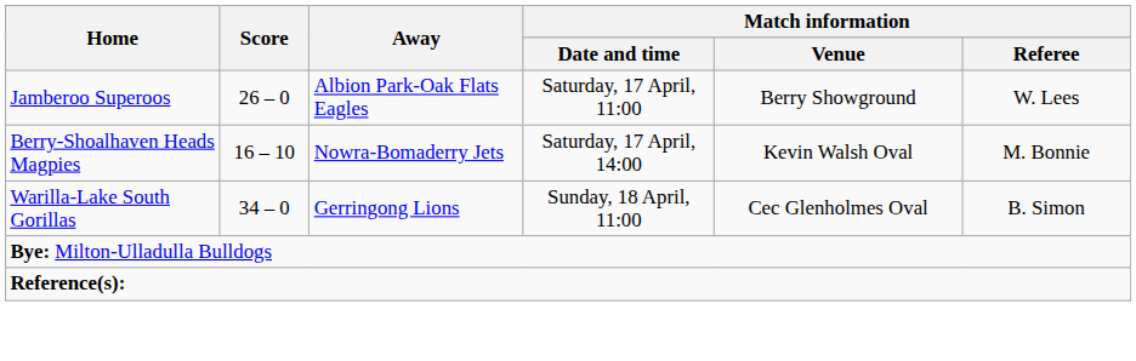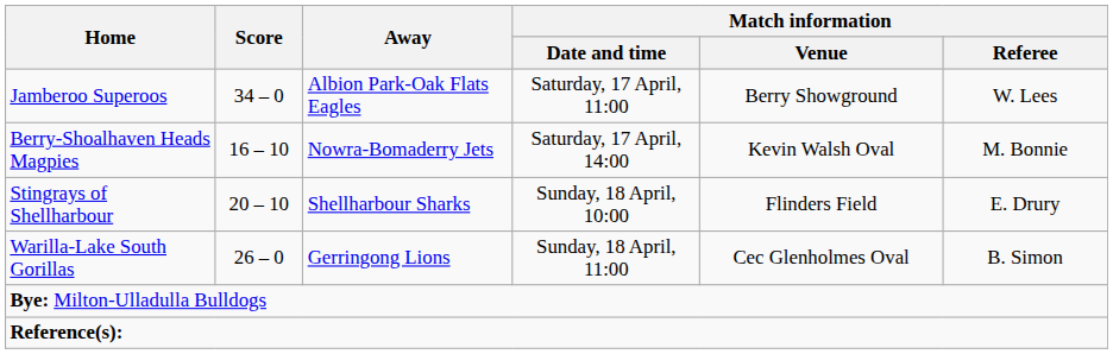 <table class="wikitable" width="100% text-align:center;">
 <tr>
 <th rowspan="2" width="19%">Home</th>
 <th rowspan="2" width="8%">Score</th>
 <th rowspan="2" width="19%">Away</th>
 <th colspan="3">Match information</th>
 </tr>
 <tr bgcolor="#CCCCCC">
 <th width="17%">Date and time</th>
 <th width="22%">Venue</th>
 <th>Referee</th>
 </tr>
 <tr>
 <td> <a href='#'>Jamberoo Superoos</a></td>
-<td style="text-align:center;">26 – 0</td>
+<td style="text-align:center;">34 – 0</td>
 <td> <a href='#'>Albion Park-Oak Flats Eagles</a></td>
 <td style="text-align:center;">Saturday, 17 April, 11:00</td>
 <td style="text-align:center;">Berry Showground</td>
 <td style="text-align:center;">W. Lees</td>
 </tr>
 <tr>
 <td> <a href='#'>Berry-Shoalhaven Heads Magpies</a></td>
 <td style="text-align:center;">16 – 10</td>
 <td> <a href='#'>Nowra-Bomaderry Jets</a></td>
 <td style="text-align:center;">Saturday, 17 April, 14:00</td>
 <td style="text-align:center;">Kevin Walsh Oval</td>
 <td style="text-align:center;">M. Bonnie</td>
 </tr>
 <tr>
+<td> <a href='#'>Stingrays of Shellharbour</a></td>
+<td style="text-align:center;">20 – 10</td>
+<td> <a href='#'>Shellharbour Sharks</a></td>
+<td style="text-align:center;">Sunday, 18 April, 10:00</td>
+<td style="text-align:center;">Flinders Field</td>
+<td style="text-align:center;">E. Drury</td>
+</tr>
+<tr>
 <td> <a href='#'>Warilla-Lake South Gorillas</a></td>
-<td style="text-align:center;">34 – 0</td>
+<td style="text-align:center;">26 – 0</td>
 <td> <a href='#'>Gerringong Lions</a></td>
 <td style="text-align:center;">Sunday, 18 April, 11:00</td>
 <td style="text-align:center;">Cec Glenholmes Oval</td>
 <td style="text-align:center;">B. Simon</td>
 </tr>
 <tr>
 <td colspan="6" align="centre"><strong>Bye:</strong>  <a href='#'>Milton-Ulladulla Bulldogs</a></td>
 </tr>
 <tr>
 <td colspan="6"><strong>Reference(s):</strong> </td>
 </tr>
 </table>
